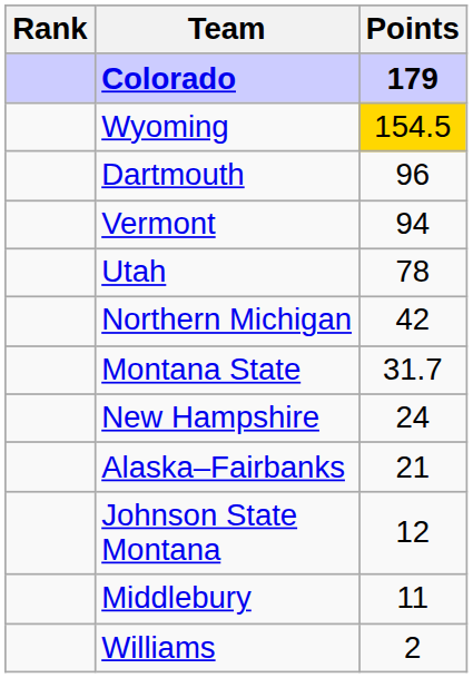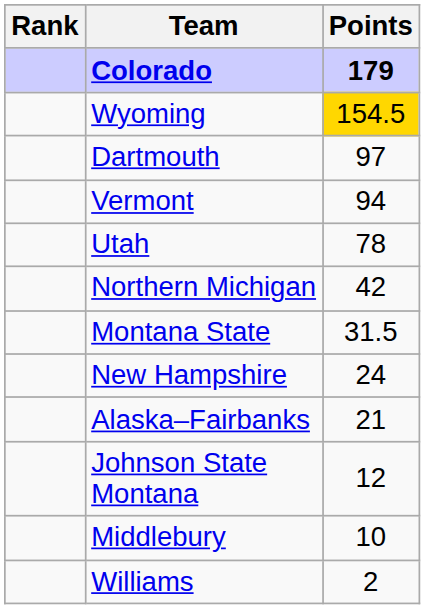 <table class="wikitable sortable" style="text-align:center">
 <tr>
 <th>Rank</th>
 <th>Team</th>
 <th>Points</th>
 </tr>
 <tr style="background:#ccccff">
 <td></td>
 <td align=left><strong><a href='#'>Colorado</a></strong></td>
 <td><strong>179</strong></td>
 </tr>
 <tr>
 <td></td>
 <td align=left><a href='#'>Wyoming</a></td>
 <td style="background: gold;">154.5</td>
 </tr>
 <tr>
 <td></td>
 <td align=left><a href='#'>Dartmouth</a></td>
-<td>96</td>
+<td>97</td>
 </tr>
 <tr>
 <td></td>
 <td align=left><a href='#'>Vermont</a></td>
 <td>94</td>
 </tr>
 <tr>
 <td></td>
 <td align=left><a href='#'>Utah</a></td>
 <td>78</td>
 </tr>
 <tr>
 <td></td>
 <td align=left><a href='#'>Northern Michigan</a></td>
 <td>42</td>
 </tr>
 <tr>
 <td></td>
 <td align=left><a href='#'>Montana State</a></td>
-<td>31.7</td>
+<td>31.5</td>
 </tr>
 <tr>
 <td></td>
 <td align=left><a href='#'>New Hampshire</a></td>
 <td>24</td>
 </tr>
 <tr>
 <td></td>
 <td align=left><a href='#'>Alaska–Fairbanks</a></td>
 <td>21</td>
 </tr>
 <tr>
 <td></td>
 <td align=left><a href='#'>Johnson State</a><br><a href='#'>Montana</a></td>
 <td>12</td>
 </tr>
 <tr>
 <td></td>
 <td align=left><a href='#'>Middlebury</a></td>
-<td>11</td>
+<td>10</td>
 </tr>
 <tr>
 <td></td>
 <td align=left><a href='#'>Williams</a></td>
 <td>2</td>
 </tr>
 </table>
